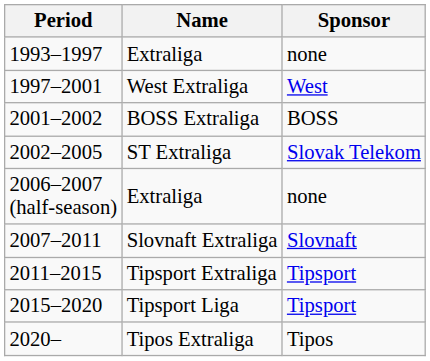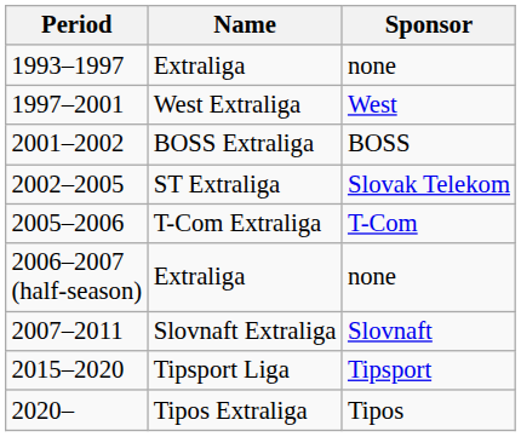 <table class="wikitable">
 <tr>
 <th>Period</th>
 <th>Name</th>
 <th>Sponsor</th>
 </tr>
 <tr>
 <td>1993–1997</td>
 <td>Extraliga</td>
 <td>none</td>
 </tr>
 <tr>
 <td>1997–2001</td>
 <td>West Extraliga</td>
 <td><a href='#'>West</a></td>
 </tr>
 <tr>
 <td>2001–2002</td>
 <td>BOSS Extraliga</td>
 <td>BOSS</td>
 </tr>
 <tr>
 <td>2002–2005</td>
 <td>ST Extraliga</td>
 <td><a href='#'>Slovak Telekom</a></td>
 </tr>
 <tr>
+<td>2005–2006</td>
+<td>T-Com Extraliga</td>
+<td><a href='#'>T-Com</a></td>
+</tr>
+<tr>
 <td>2006–2007<br>(half-season)</td>
 <td>Extraliga</td>
 <td>none</td>
 </tr>
 <tr>
 <td>2007–2011</td>
 <td>Slovnaft Extraliga</td>
 <td><a href='#'>Slovnaft</a></td>
-</tr>
-<tr>
-<td>2011–2015</td>
-<td>Tipsport Extraliga</td>
-<td><a href='#'>Tipsport</a></td>
 </tr>
 <tr>
 <td>2015–2020</td>
 <td>Tipsport Liga</td>
 <td><a href='#'>Tipsport</a></td>
 </tr>
 <tr>
 <td>2020–</td>
 <td>Tipos Extraliga</td>
 <td>Tipos</td>
 </tr>
 </table>
